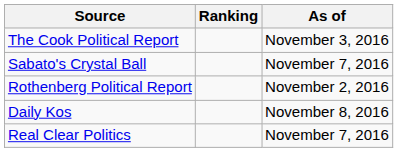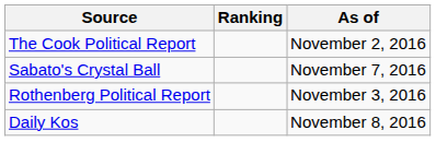 <table class="wikitable" style="text-align:center">
 <tr>
 <th>Source</th>
 <th>Ranking</th>
 <th>As of</th>
 </tr>
 <tr>
 <td align=left><a href='#'>The Cook Political Report</a></td>
 <td></td>
-<td>November 3, 2016</td>
+<td>November 2, 2016</td>
 </tr>
 <tr>
 <td align=left><a href='#'>Sabato's Crystal Ball</a></td>
 <td></td>
 <td>November 7, 2016</td>
 </tr>
 <tr>
 <td align=left><a href='#'>Rothenberg Political Report</a></td>
 <td></td>
-<td>November 2, 2016</td>
+<td>November 3, 2016</td>
 </tr>
 <tr>
 <td align=left><a href='#'>Daily Kos</a></td>
 <td></td>
 <td>November 8, 2016</td>
 </tr>
-<tr>
-<td align=left><a href='#'>Real Clear Politics</a></td>
-<td></td>
-<td>November 7, 2016</td>
-</tr>
 </table>
